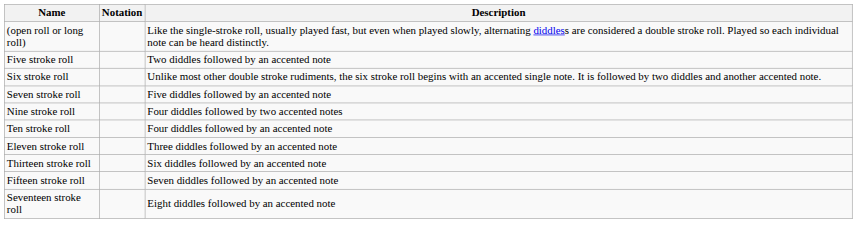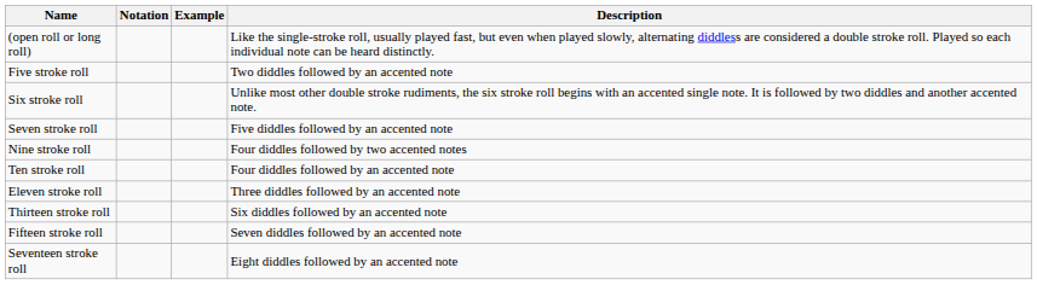 <table class="wikitable">
 <tr>
 <th>Name</th>
 <th>Notation</th>
+<th>Example</th>
 <th>Description</th>
 </tr>
 <tr>
 <td> (open roll or long roll)</td>
+<td></td>
 <td></td>
 <td>Like the single-stroke roll, usually played fast, but even when played slowly, alternating <a href='#'>diddles</a>s are considered a double stroke roll. Played so each individual note can be heard distinctly.</td>
 </tr>
 <tr>
 <td>Five stroke roll</td>
 <td></td>
+<td></td>
 <td>Two diddles followed by an accented note</td>
 </tr>
 <tr>
 <td>Six stroke roll</td>
+<td></td>
 <td></td>
 <td>Unlike most other double stroke rudiments, the six stroke roll begins with an accented single note. It is followed by two diddles and another accented note.</td>
 </tr>
 <tr>
 <td>Seven stroke roll</td>
 <td></td>
+<td></td>
 <td>Five diddles followed by an accented note</td>
 </tr>
 <tr>
 <td>Nine stroke roll</td>
+<td></td>
 <td></td>
 <td>Four diddles followed by two accented notes</td>
 </tr>
 <tr>
 <td>Ten stroke roll</td>
 <td></td>
+<td></td>
 <td>Four diddles followed by an accented note</td>
 </tr>
 <tr>
 <td>Eleven stroke roll</td>
+<td></td>
 <td></td>
 <td>Three diddles followed by an accented note</td>
 </tr>
 <tr>
 <td>Thirteen stroke roll</td>
 <td></td>
+<td></td>
 <td>Six diddles followed by an accented note</td>
 </tr>
 <tr>
 <td>Fifteen stroke roll</td>
+<td></td>
 <td></td>
 <td>Seven diddles followed by an accented note</td>
 </tr>
 <tr>
 <td>Seventeen stroke roll</td>
 <td></td>
+<td></td>
 <td>Eight diddles followed by an accented note</td>
 </tr>
 </table>
